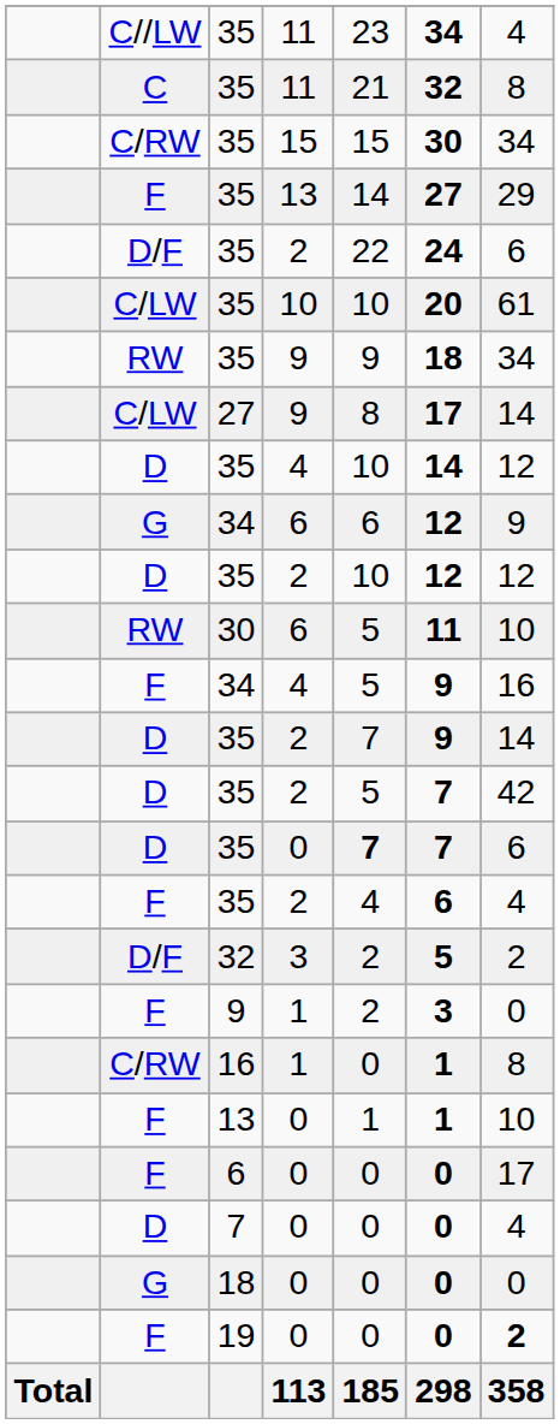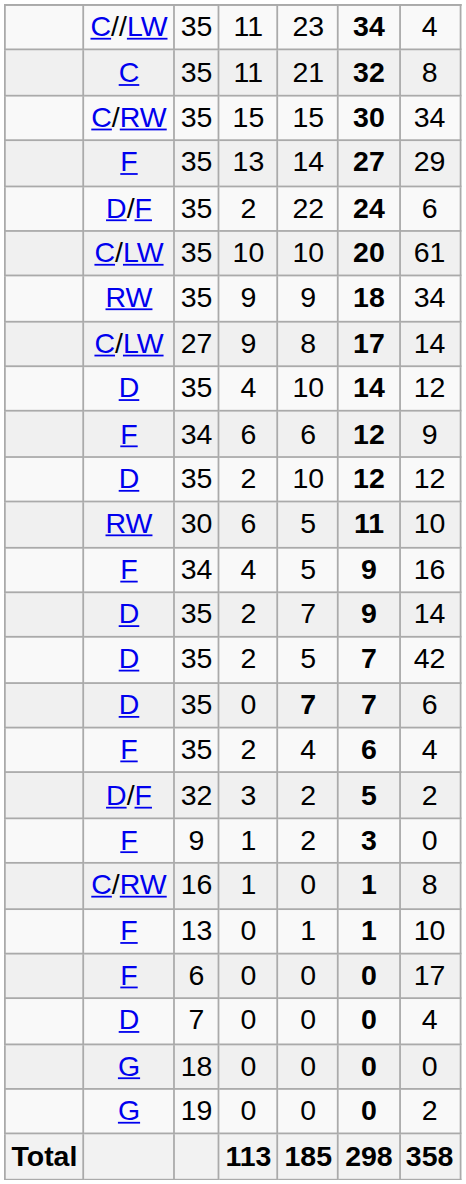 <table class="wikitable sortable">
 <tr align="center">
 </tr>
 <tr align="center" bgcolor="">
 <td></td>
 <td><a href='#'>C</a>//<a href='#'>LW</a></td>
 <td>35</td>
 <td>11</td>
 <td>23</td>
 <td><strong>34</strong></td>
 <td>4</td>
 </tr>
 <tr align="center" bgcolor="f0f0f0">
 <td></td>
 <td><a href='#'>C</a></td>
 <td>35</td>
 <td>11</td>
 <td>21</td>
 <td><strong>32</strong></td>
 <td>8</td>
 </tr>
 <tr align="center" bgcolor="">
 <td></td>
 <td><a href='#'>C</a>/<a href='#'>RW</a></td>
 <td>35</td>
 <td>15</td>
 <td>15</td>
 <td><strong>30</strong></td>
 <td>34</td>
 </tr>
 <tr align="center" bgcolor="f0f0f0">
 <td></td>
 <td><a href='#'>F</a></td>
 <td>35</td>
 <td>13</td>
 <td>14</td>
 <td><strong>27</strong></td>
 <td>29</td>
 </tr>
 <tr align="center" bgcolor="">
 <td></td>
 <td><a href='#'>D</a>/<a href='#'>F</a></td>
 <td>35</td>
 <td>2</td>
 <td>22</td>
 <td><strong>24</strong></td>
 <td>6</td>
 </tr>
 <tr align="center" bgcolor="f0f0f0">
 <td></td>
 <td><a href='#'>C</a>/<a href='#'>LW</a></td>
 <td>35</td>
 <td>10</td>
 <td>10</td>
 <td><strong>20</strong></td>
 <td>61</td>
 </tr>
 <tr align="center" bgcolor="">
 <td></td>
 <td><a href='#'>RW</a></td>
 <td>35</td>
 <td>9</td>
 <td>9</td>
 <td><strong>18</strong></td>
 <td>34</td>
 </tr>
 <tr align="center" bgcolor="f0f0f0">
 <td></td>
 <td><a href='#'>C</a>/<a href='#'>LW</a></td>
 <td>27</td>
 <td>9</td>
 <td>8</td>
 <td><strong>17</strong></td>
 <td>14</td>
 </tr>
 <tr align="center" bgcolor="">
 <td></td>
 <td><a href='#'>D</a></td>
 <td>35</td>
 <td>4</td>
 <td>10</td>
 <td><strong>14</strong></td>
 <td>12</td>
 </tr>
 <tr align="center" bgcolor="f0f0f0">
 <td></td>
-<td><a href='#'>G</a></td>
+<td><a href='#'>F</a></td>
 <td>34</td>
 <td>6</td>
 <td>6</td>
 <td><strong>12</strong></td>
 <td>9</td>
 </tr>
 <tr align="center" bgcolor="">
 <td></td>
 <td><a href='#'>D</a></td>
 <td>35</td>
 <td>2</td>
 <td>10</td>
 <td><strong>12</strong></td>
 <td>12</td>
 </tr>
 <tr align="center" bgcolor="f0f0f0">
 <td></td>
 <td><a href='#'>RW</a></td>
 <td>30</td>
 <td>6</td>
 <td>5</td>
 <td><strong>11</strong></td>
 <td>10</td>
 </tr>
 <tr align="center" bgcolor="">
 <td></td>
 <td><a href='#'>F</a></td>
 <td>34</td>
 <td>4</td>
 <td>5</td>
 <td><strong>9</strong></td>
 <td>16</td>
 </tr>
 <tr align="center" bgcolor="f0f0f0">
 <td></td>
 <td><a href='#'>D</a></td>
 <td>35</td>
 <td>2</td>
 <td>7</td>
 <td><strong>9</strong></td>
 <td>14</td>
 </tr>
 <tr align="center" bgcolor="">
 <td></td>
 <td><a href='#'>D</a></td>
 <td>35</td>
 <td>2</td>
 <td>5</td>
 <td><strong>7</strong></td>
 <td>42</td>
 </tr>
 <tr align="center" bgcolor="f0f0f0">
 <td></td>
 <td><a href='#'>D</a></td>
 <td>35</td>
 <td>0</td>
 <td><strong>7</strong></td>
 <td><strong>7</strong></td>
 <td>6</td>
 </tr>
 <tr align="center" bgcolor="">
 <td></td>
 <td><a href='#'>F</a></td>
 <td>35</td>
 <td>2</td>
 <td>4</td>
 <td><strong>6</strong></td>
 <td>4</td>
 </tr>
 <tr align="center" bgcolor="f0f0f0">
 <td></td>
 <td><a href='#'>D</a>/<a href='#'>F</a></td>
 <td>32</td>
 <td>3</td>
 <td>2</td>
 <td><strong>5</strong></td>
 <td>2</td>
 </tr>
 <tr align="center" bgcolor="">
 <td></td>
 <td><a href='#'>F</a></td>
 <td>9</td>
 <td>1</td>
 <td>2</td>
 <td><strong>3</strong></td>
 <td>0</td>
 </tr>
 <tr align="center" bgcolor="f0f0f0">
 <td></td>
 <td><a href='#'>C</a>/<a href='#'>RW</a></td>
 <td>16</td>
 <td>1</td>
 <td>0</td>
 <td><strong>1</strong></td>
 <td>8</td>
 </tr>
 <tr align="center" bgcolor="">
 <td></td>
 <td><a href='#'>F</a></td>
 <td>13</td>
 <td>0</td>
 <td>1</td>
 <td><strong>1</strong></td>
 <td>10</td>
 </tr>
 <tr align="center" bgcolor="f0f0f0">
 <td></td>
 <td><a href='#'>F</a></td>
 <td>6</td>
 <td>0</td>
 <td>0</td>
 <td><strong>0</strong></td>
 <td>17</td>
 </tr>
 <tr align="center" bgcolor="">
 <td></td>
 <td><a href='#'>D</a></td>
 <td>7</td>
 <td>0</td>
 <td>0</td>
 <td><strong>0</strong></td>
 <td>4</td>
 </tr>
 <tr align="center" bgcolor="f0f0f0">
 <td></td>
 <td><a href='#'>G</a></td>
 <td>18</td>
 <td>0</td>
 <td>0</td>
 <td><strong>0</strong></td>
 <td>0</td>
 </tr>
 <tr align="center" bgcolor="">
 <td></td>
-<td><a href='#'>F</a></td>
+<td><a href='#'>G</a></td>
 <td>19</td>
 <td>0</td>
 <td>0</td>
 <td><strong>0</strong></td>
-<td><strong>2</strong></td>
+<td>2</td>
 </tr>
 <tr>
 <th>Total</th>
 <th></th>
 <th></th>
 <th>113</th>
 <th>185</th>
 <th>298</th>
 <th>358</th>
 </tr>
 </table>
